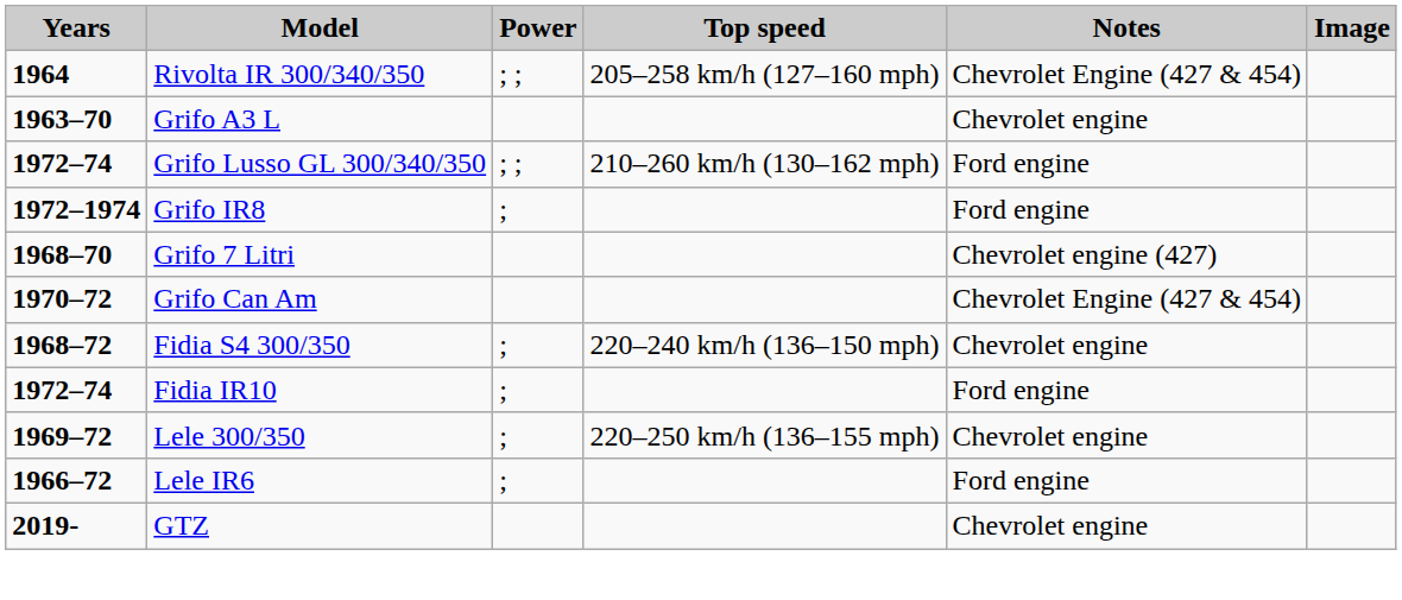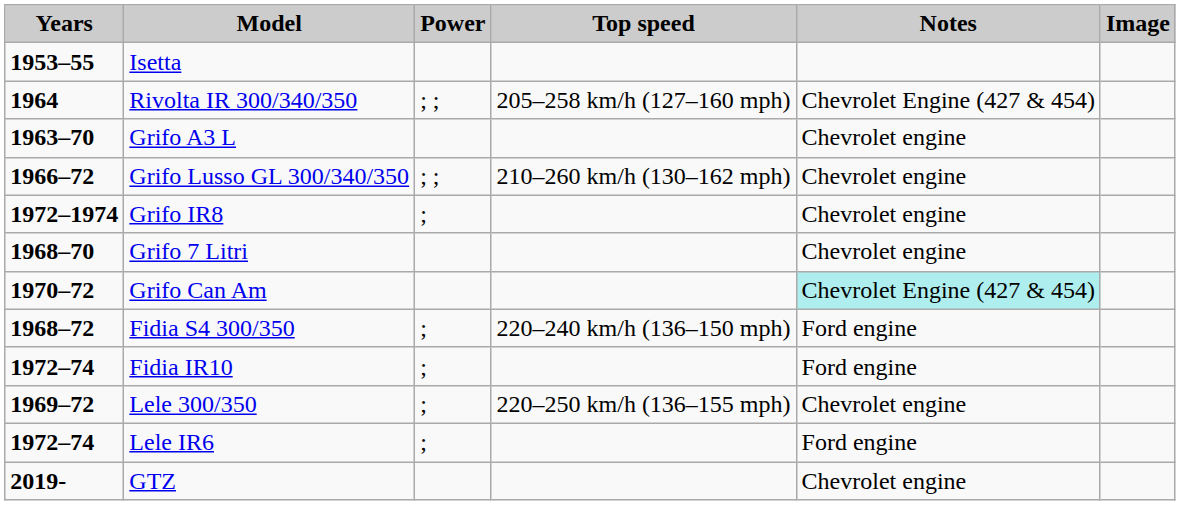 <table class="wikitable">
 <tr>
 <td style="background:#CCCCCC;text-align:center"><strong>Years</strong></td>
 <td style="background:#CCCCCC;text-align:center"><strong>Model</strong></td>
 <td style="background:#CCCCCC;text-align:center"><strong>Power</strong></td>
 <td style="background:#CCCCCC;text-align:center"><strong>Top speed</strong></td>
 <td style="background:#CCCCCC;text-align:center"><strong>Notes</strong></td>
 <td style="background:#CCCCCC;text-align:center"><strong>Image</strong></td>
+</tr>
+<tr>
+<td><strong>1953–55</strong></td>
+<td><a href='#'>Isetta</a></td>
+<td></td>
+<td></td>
+<td></td>
+<td></td>
 </tr>
 <tr>
 <td><strong>1964</strong></td>
 <td><a href='#'>Rivolta IR 300/340/350</a></td>
 <td>; ; </td>
 <td>205–258 km/h (127–160 mph)</td>
 <td>Chevrolet Engine (427 & 454)</td>
 <td></td>
 </tr>
 <tr>
 <td><strong>1963–70</strong></td>
 <td><a href='#'>Grifo A3 L</a></td>
 <td></td>
 <td></td>
 <td>Chevrolet engine</td>
 <td></td>
 </tr>
 <tr>
-<td><strong>1972–74</strong></td>
+<td><strong>1966–72</strong></td>
 <td><a href='#'>Grifo Lusso GL 300/340/350</a></td>
 <td>; ; </td>
 <td>210–260 km/h (130–162 mph)</td>
-<td>Ford engine</td>
+<td>Chevrolet engine</td>
 <td> </td>
 </tr>
 <tr>
 <td><strong>1972–1974</strong></td>
 <td><a href='#'>Grifo IR8</a></td>
 <td>; </td>
 <td></td>
-<td>Ford engine</td>
+<td>Chevrolet engine</td>
 <td> </td>
 </tr>
 <tr>
 <td><strong>1968–70</strong></td>
 <td><a href='#'>Grifo 7 Litri</a></td>
 <td></td>
 <td></td>
-<td>Chevrolet engine (427)</td>
+<td>Chevrolet engine</td>
 <td></td>
 </tr>
 <tr>
 <td><strong>1970–72</strong></td>
 <td><a href='#'>Grifo Can Am</a></td>
 <td></td>
 <td></td>
-<td>Chevrolet Engine (427 & 454)</td>
+<td style="background: paleturquoise;">Chevrolet Engine (427 & 454)</td>
 <td></td>
 </tr>
 <tr>
 <td><strong>1968–72</strong></td>
 <td><a href='#'>Fidia S4 300/350</a></td>
 <td>; </td>
 <td>220–240 km/h (136–150 mph)</td>
-<td>Chevrolet engine</td>
+<td>Ford engine</td>
 <td></td>
 </tr>
 <tr>
 <td><strong>1972–74</strong></td>
 <td><a href='#'>Fidia IR10</a></td>
 <td>; </td>
 <td></td>
 <td>Ford engine</td>
 <td> </td>
 </tr>
 <tr>
 <td><strong>1969–72</strong></td>
 <td><a href='#'>Lele 300/350</a></td>
 <td>; </td>
 <td>220–250 km/h (136–155 mph)</td>
 <td>Chevrolet engine</td>
 <td></td>
 </tr>
 <tr>
-<td><strong>1966–72</strong></td>
+<td><strong>1972–74</strong></td>
 <td><a href='#'>Lele IR6</a></td>
 <td>; </td>
 <td></td>
 <td>Ford engine</td>
 <td></td>
 </tr>
 <tr>
 <td><strong>2019-</strong></td>
 <td><a href='#'>GTZ</a></td>
 <td></td>
 <td></td>
 <td>Chevrolet engine</td>
 <td></td>
 </tr>
 </table>
